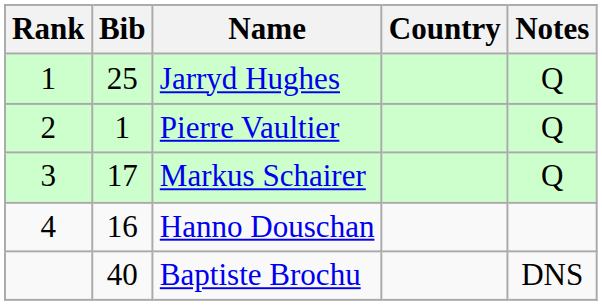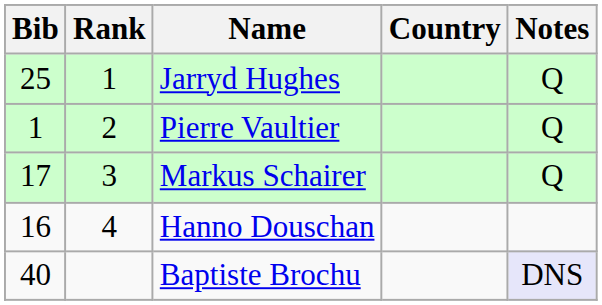 <table class="wikitable" style="text-align:center;">
 <tr>
+<th>Bib</th>
 <th>Rank</th>
-<th>Bib</th>
 <th>Name</th>
 <th>Country</th>
 <th>Notes</th>
 </tr>
 <tr bgcolor=ccffcc>
+<td>25</td>
 <td>1</td>
-<td>25</td>
 <td align="left"><a href='#'>Jarryd Hughes</a></td>
 <td align="left"></td>
 <td>Q</td>
 </tr>
 <tr bgcolor=ccffcc>
+<td>1</td>
 <td>2</td>
-<td>1</td>
 <td align="left"><a href='#'>Pierre Vaultier</a></td>
 <td align="left"></td>
 <td>Q</td>
 </tr>
 <tr bgcolor=ccffcc>
+<td>17</td>
 <td>3</td>
-<td>17</td>
 <td align="left"><a href='#'>Markus Schairer</a></td>
 <td align="left"></td>
 <td>Q</td>
 </tr>
 <tr>
+<td>16</td>
 <td>4</td>
-<td>16</td>
 <td align="left"><a href='#'>Hanno Douschan</a></td>
 <td align="left"></td>
 <td></td>
 </tr>
 <tr>
+<td>40</td>
 <td></td>
-<td>40</td>
 <td align="left"><a href='#'>Baptiste Brochu</a></td>
 <td align="left"></td>
-<td>DNS</td>
+<td style="background: lavender;">DNS</td>
 </tr>
 </table>
